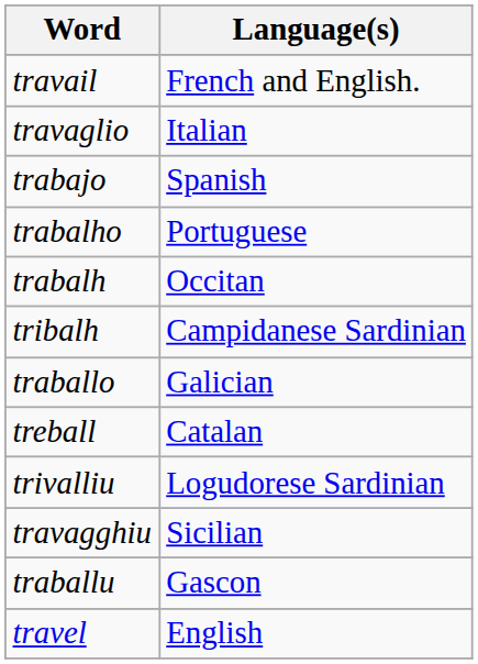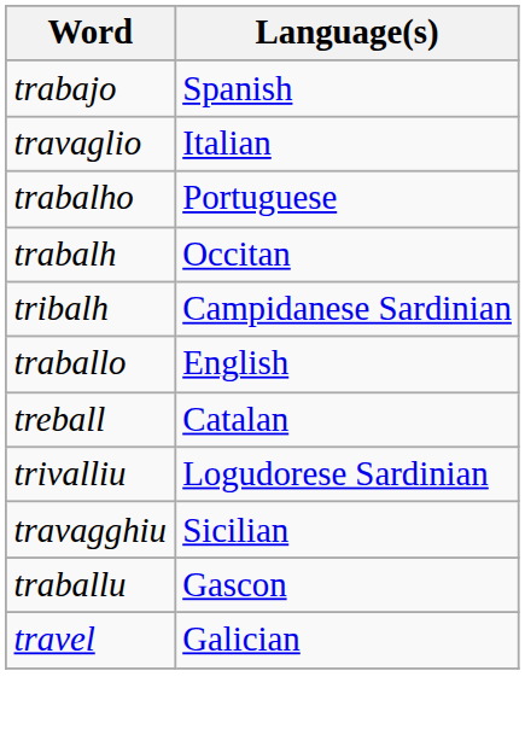 <table class="wikitable">
 <tr>
 <th>Word</th>
 <th>Language(s)</th>
 </tr>
 <tr>
-<td><em>travail</em></td>
-<td><a href='#'>French</a> and English.</td>
+<td><em>trabajo</em></td>
+<td><a href='#'>Spanish</a></td>
 </tr>
 <tr>
 <td><em>travaglio</em></td>
 <td><a href='#'>Italian</a></td>
-</tr>
-<tr>
-<td><em>trabajo</em></td>
-<td><a href='#'>Spanish</a></td>
 </tr>
 <tr>
 <td><em>trabalho</em></td>
 <td><a href='#'>Portuguese</a></td>
 </tr>
 <tr>
 <td><em>trabalh</em></td>
 <td><a href='#'>Occitan</a></td>
 </tr>
 <tr>
 <td><em>tribalh</em></td>
 <td><a href='#'>Campidanese Sardinian</a></td>
 </tr>
 <tr>
 <td><em>traballo</em></td>
-<td><a href='#'>Galician</a></td>
+<td><a href='#'>English</a></td>
 </tr>
 <tr>
 <td><em>treball</em></td>
 <td><a href='#'>Catalan</a></td>
 </tr>
 <tr>
 <td><em>trivalliu</em></td>
 <td><a href='#'>Logudorese Sardinian</a></td>
 </tr>
 <tr>
 <td><em>travagghiu</em></td>
 <td><a href='#'>Sicilian</a></td>
 </tr>
 <tr>
 <td><em>traballu</em></td>
 <td><a href='#'>Gascon</a></td>
 </tr>
 <tr>
 <td><em><a href='#'>travel</a></em></td>
-<td><a href='#'>English</a></td>
+<td><a href='#'>Galician</a></td>
 </tr>
 </table>
